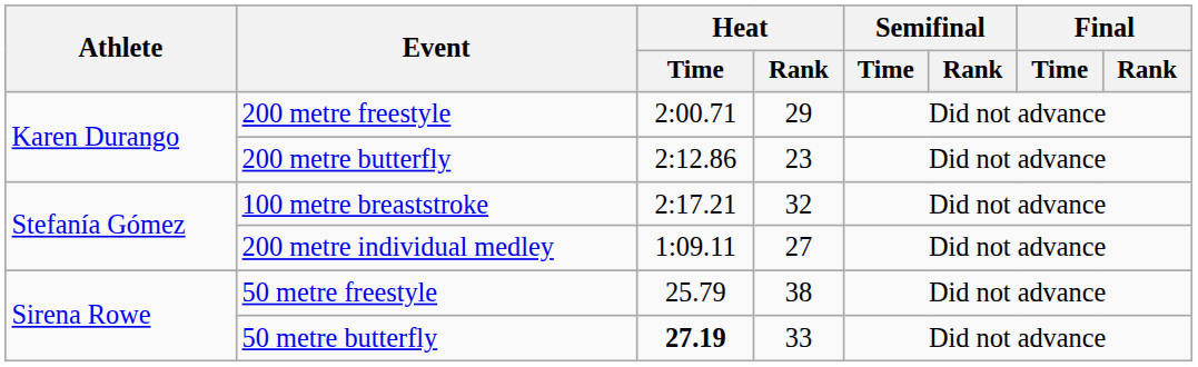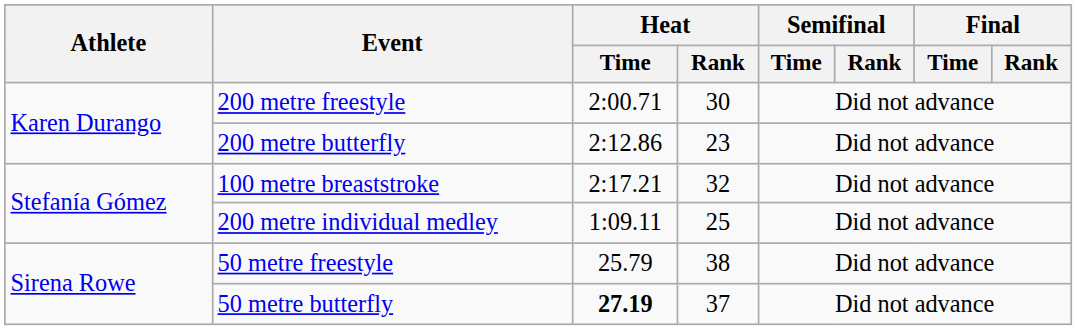 <table class="wikitable" style="text-align:center; font-size:90%; width:50%;">
 <tr>
 <th rowspan="2">Athlete</th>
 <th rowspan="2">Event</th>
 <th colspan="2">Heat</th>
 <th colspan="2">Semifinal</th>
 <th colspan="2">Final</th>
 </tr>
 <tr style="font-size:95%">
 <th>Time</th>
 <th>Rank</th>
 <th>Time</th>
 <th>Rank</th>
 <th>Time</th>
 <th>Rank</th>
 </tr>
 <tr>
 <td align=left rowspan=2><a href='#'>Karen Durango</a></td>
 <td align=left><a href='#'>200 metre freestyle</a></td>
 <td>2:00.71</td>
-<td>29</td>
+<td>30</td>
 <td colspan=4>Did not advance</td>
 </tr>
 <tr>
 <td align=left><a href='#'>200 metre butterfly</a></td>
 <td>2:12.86</td>
 <td>23</td>
 <td colspan=4>Did not advance</td>
 </tr>
 <tr>
 <td align=left rowspan=2><a href='#'>Stefanía Gómez</a></td>
 <td align=left><a href='#'>100 metre breaststroke</a></td>
 <td>2:17.21</td>
 <td>32</td>
 <td colspan=4>Did not advance</td>
 </tr>
 <tr>
 <td align=left><a href='#'>200 metre individual medley</a></td>
 <td>1:09.11</td>
-<td>27</td>
+<td>25</td>
 <td colspan=4>Did not advance</td>
 </tr>
 <tr>
 <td align=left rowspan=2><a href='#'>Sirena Rowe</a></td>
 <td align=left><a href='#'>50 metre freestyle</a></td>
 <td>25.79</td>
 <td>38</td>
 <td colspan=4>Did not advance</td>
 </tr>
 <tr>
 <td align=left><a href='#'>50 metre butterfly</a></td>
 <td><strong>27.19</strong></td>
-<td>33</td>
+<td>37</td>
 <td colspan=4>Did not advance</td>
 </tr>
 </table>
